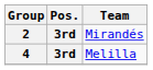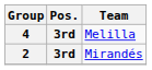 <table class="wikitable">
 <tr>
 <th>Group</th>
 <th>Pos.</th>
 <th>Team</th>
 </tr>
 <tr>
+<th>4</th>
+<th>3rd</th>
+<td><a href='#'>Melilla</a></td>
+</tr>
+<tr>
 <th>2</th>
 <th>3rd</th>
 <td><a href='#'>Mirandés</a></td>
 </tr>
 <tr>
-<th>4</th>
-<th>3rd</th>
-<td><a href='#'>Melilla</a></td>
-</tr>
-<tr>
 </tr>
 </table>
